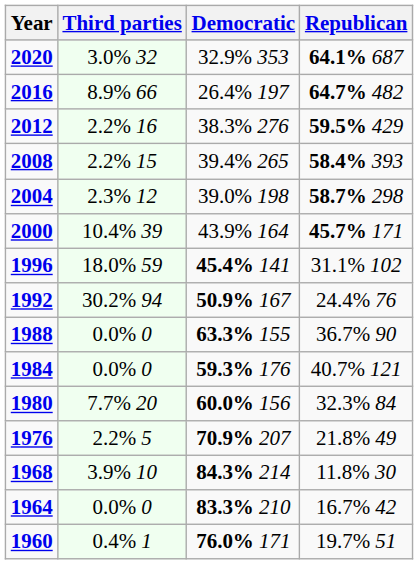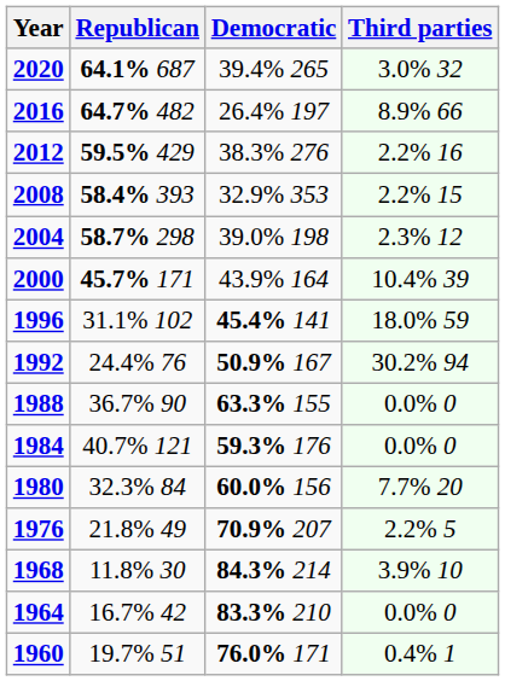 <table class="wikitable" style="float:right; font-size:95%;">
 <tr bgcolor=lightgrey>
 <th>Year</th>
+<th><a href='#'>Republican</a></th>
+<th><a href='#'>Democratic</a></th>
 <th><a href='#'>Third parties</a></th>
-<th><a href='#'>Democratic</a></th>
-<th><a href='#'>Republican</a></th>
 </tr>
 <tr>
 <td style="text-align:center;" ><strong><a href='#'>2020</a></strong></td>
+<td style="text-align:center;" ><strong>64.1%</strong> <em>687</em></td>
+<td style="text-align:center;" >39.4% <em>265</em></td>
 <td style="text-align:center; background:honeyDew;">3.0% <em>32</em></td>
-<td style="text-align:center;" >32.9% <em>353</em></td>
-<td style="text-align:center;" ><strong>64.1%</strong> <em>687</em></td>
 </tr>
 <tr>
 <td style="text-align:center;" ><strong><a href='#'>2016</a></strong></td>
+<td style="text-align:center;" ><strong>64.7%</strong> <em>482</em></td>
+<td style="text-align:center;" >26.4% <em>197</em></td>
 <td style="text-align:center; background:honeyDew;">8.9% <em>66</em></td>
-<td style="text-align:center;" >26.4% <em>197</em></td>
-<td style="text-align:center;" ><strong>64.7%</strong> <em>482</em></td>
 </tr>
 <tr>
 <td style="text-align:center;" ><strong><a href='#'>2012</a></strong></td>
+<td style="text-align:center;" ><strong>59.5%</strong> <em>429</em></td>
+<td style="text-align:center;" >38.3% <em>276</em></td>
 <td style="text-align:center; background:honeyDew;">2.2% <em>16</em></td>
-<td style="text-align:center;" >38.3% <em>276</em></td>
-<td style="text-align:center;" ><strong>59.5%</strong> <em>429</em></td>
 </tr>
 <tr>
 <td style="text-align:center;" ><strong><a href='#'>2008</a></strong></td>
+<td style="text-align:center;" ><strong>58.4%</strong> <em>393</em></td>
+<td style="text-align:center;" >32.9% <em>353</em></td>
 <td style="text-align:center; background:honeyDew;">2.2% <em>15</em></td>
-<td style="text-align:center;" >39.4% <em>265</em></td>
-<td style="text-align:center;" ><strong>58.4%</strong> <em>393</em></td>
 </tr>
 <tr>
 <td style="text-align:center;" ><strong><a href='#'>2004</a></strong></td>
+<td style="text-align:center;" ><strong>58.7%</strong> <em>298</em></td>
+<td style="text-align:center;" >39.0% <em>198</em></td>
 <td style="text-align:center; background:honeyDew;">2.3% <em>12</em></td>
-<td style="text-align:center;" >39.0% <em>198</em></td>
-<td style="text-align:center;" ><strong>58.7%</strong> <em>298</em></td>
 </tr>
 <tr>
 <td style="text-align:center;" ><strong><a href='#'>2000</a></strong></td>
+<td style="text-align:center;" ><strong>45.7%</strong> <em>171</em></td>
+<td style="text-align:center;" >43.9% <em>164</em></td>
 <td style="text-align:center; background:honeyDew;">10.4% <em>39</em></td>
-<td style="text-align:center;" >43.9% <em>164</em></td>
-<td style="text-align:center;" ><strong>45.7%</strong> <em>171</em></td>
 </tr>
 <tr>
 <td style="text-align:center;" ><strong><a href='#'>1996</a></strong></td>
+<td style="text-align:center;" >31.1% <em>102</em></td>
+<td style="text-align:center;" ><strong>45.4%</strong> <em>141</em></td>
 <td style="text-align:center; background:honeyDew;">18.0% <em>59</em></td>
-<td style="text-align:center;" ><strong>45.4%</strong> <em>141</em></td>
-<td style="text-align:center;" >31.1% <em>102</em></td>
 </tr>
 <tr>
 <td style="text-align:center;" ><strong><a href='#'>1992</a></strong></td>
+<td style="text-align:center;" >24.4% <em>76</em></td>
+<td style="text-align:center;" ><strong>50.9%</strong> <em>167</em></td>
 <td style="text-align:center; background:honeyDew;">30.2% <em>94</em></td>
-<td style="text-align:center;" ><strong>50.9%</strong> <em>167</em></td>
-<td style="text-align:center;" >24.4% <em>76</em></td>
 </tr>
 <tr>
 <td style="text-align:center;" ><strong><a href='#'>1988</a></strong></td>
+<td style="text-align:center;" >36.7% <em>90</em></td>
+<td style="text-align:center;" ><strong>63.3%</strong> <em>155</em></td>
 <td style="text-align:center; background:honeyDew;">0.0% <em>0</em></td>
-<td style="text-align:center;" ><strong>63.3%</strong> <em>155</em></td>
-<td style="text-align:center;" >36.7% <em>90</em></td>
 </tr>
 <tr>
 <td style="text-align:center;" ><strong><a href='#'>1984</a></strong></td>
+<td style="text-align:center;" >40.7% <em>121</em></td>
+<td style="text-align:center;" ><strong>59.3%</strong> <em>176</em></td>
 <td style="text-align:center; background:honeyDew;">0.0% <em>0</em></td>
-<td style="text-align:center;" ><strong>59.3%</strong> <em>176</em></td>
-<td style="text-align:center;" >40.7% <em>121</em></td>
 </tr>
 <tr>
 <td style="text-align:center;" ><strong><a href='#'>1980</a></strong></td>
+<td style="text-align:center;" >32.3% <em>84</em></td>
+<td style="text-align:center;" ><strong>60.0%</strong> <em>156</em></td>
 <td style="text-align:center; background:honeyDew;">7.7% <em>20</em></td>
-<td style="text-align:center;" ><strong>60.0%</strong> <em>156</em></td>
-<td style="text-align:center;" >32.3% <em>84</em></td>
 </tr>
 <tr>
 <td style="text-align:center;" ><strong><a href='#'>1976</a></strong></td>
+<td style="text-align:center;" >21.8% <em>49</em></td>
+<td style="text-align:center;" ><strong>70.9%</strong> <em>207</em></td>
 <td style="text-align:center; background:honeyDew;">2.2% <em>5</em></td>
-<td style="text-align:center;" ><strong>70.9%</strong> <em>207</em></td>
-<td style="text-align:center;" >21.8% <em>49</em></td>
 </tr>
 <tr>
 <td style="text-align:center;" ><strong><a href='#'>1968</a></strong></td>
+<td style="text-align:center;" >11.8% <em>30</em></td>
+<td style="text-align:center;" ><strong>84.3%</strong> <em>214</em></td>
 <td style="text-align:center; background:honeyDew;">3.9% <em>10</em></td>
-<td style="text-align:center;" ><strong>84.3%</strong> <em>214</em></td>
-<td style="text-align:center;" >11.8% <em>30</em></td>
 </tr>
 <tr>
 <td style="text-align:center;" ><strong><a href='#'>1964</a></strong></td>
+<td style="text-align:center;" >16.7% <em>42</em></td>
+<td style="text-align:center;" ><strong>83.3%</strong> <em>210</em></td>
 <td style="text-align:center; background:honeyDew;">0.0% <em>0</em></td>
-<td style="text-align:center;" ><strong>83.3%</strong> <em>210</em></td>
-<td style="text-align:center;" >16.7% <em>42</em></td>
 </tr>
 <tr>
 <td style="text-align:center;" ><strong><a href='#'>1960</a></strong></td>
+<td style="text-align:center;" >19.7% <em>51</em></td>
+<td style="text-align:center;" ><strong>76.0%</strong> <em>171</em></td>
 <td style="text-align:center; background:honeyDew;">0.4% <em>1</em></td>
-<td style="text-align:center;" ><strong>76.0%</strong> <em>171</em></td>
-<td style="text-align:center;" >19.7% <em>51</em></td>
 </tr>
 </table>
